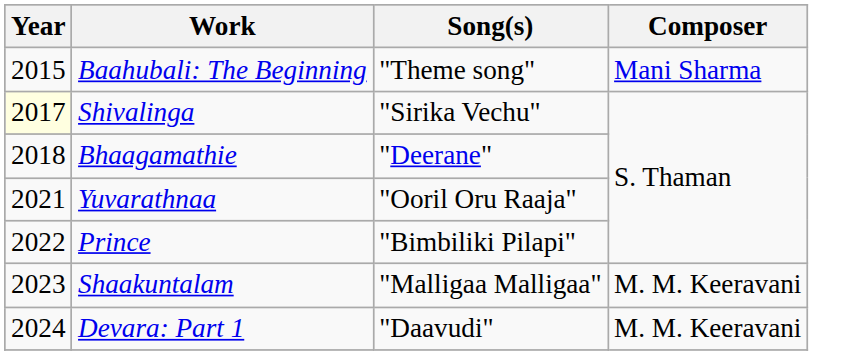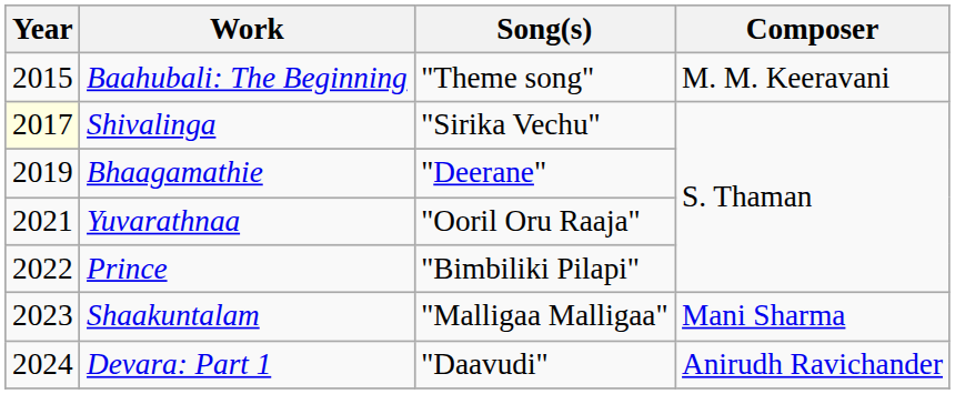 <table class="wikitable">
 <tr>
 <th>Year</th>
 <th>Work</th>
 <th>Song(s)</th>
 <th>Composer</th>
 </tr>
 <tr>
 <td>2015</td>
 <td><em><a href='#'>Baahubali: The Beginning</a></em></td>
 <td>"Theme song"</td>
-<td><a href='#'>Mani Sharma</a></td>
+<td>M. M. Keeravani</td>
 </tr>
 <tr>
 <td style="background: lightyellow;">2017</td>
 <td><em><a href='#'>Shivalinga</a></em></td>
 <td>"Sirika Vechu"</td>
 <td rowspan="4">S. Thaman</td>
 </tr>
 <tr>
-<td>2018</td>
+<td>2019</td>
 <td><em><a href='#'>Bhaagamathie</a></em></td>
 <td>"<a href='#'>Deerane</a>"</td>
 </tr>
 <tr>
 <td>2021</td>
 <td><em><a href='#'>Yuvarathnaa</a></em></td>
 <td>"Ooril Oru Raaja"</td>
 </tr>
 <tr>
 <td>2022</td>
 <td><em><a href='#'>Prince</a></em></td>
 <td>"Bimbiliki Pilapi"</td>
 </tr>
 <tr>
 <td>2023</td>
 <td><em><a href='#'>Shaakuntalam</a></em></td>
 <td>"Malligaa Malligaa"</td>
-<td>M. M. Keeravani</td>
+<td><a href='#'>Mani Sharma</a></td>
 </tr>
 <tr>
 <td>2024</td>
 <td><em><a href='#'>Devara: Part 1</a></em></td>
 <td>"Daavudi"</td>
-<td>M. M. Keeravani</td>
+<td><a href='#'>Anirudh Ravichander</a></td>
 </tr>
 </table>
